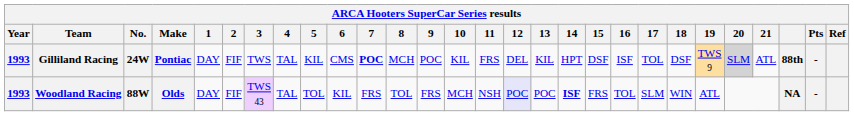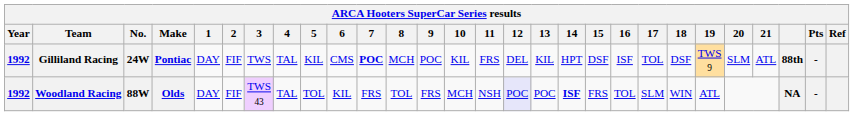 <table class="wikitable" style="text-align:center; font-size:75%">
 <tr>
 <th colspan=45><a href='#'>ARCA Hooters SuperCar Series</a> results</th>
 </tr>
 <tr>
 <th>Year</th>
 <th>Team</th>
 <th>No.</th>
 <th>Make</th>
 <th>1</th>
 <th>2</th>
 <th>3</th>
 <th>4</th>
 <th>5</th>
 <th>6</th>
 <th>7</th>
 <th>8</th>
 <th>9</th>
 <th>10</th>
 <th>11</th>
 <th>12</th>
 <th>13</th>
 <th>14</th>
 <th>15</th>
 <th>16</th>
 <th>17</th>
 <th>18</th>
 <th>19</th>
 <th>20</th>
 <th>21</th>
 <th></th>
 <th>Pts</th>
 <th>Ref</th>
 </tr>
 <tr>
-<th><a href='#'>1993</a></th>
+<th><a href='#'>1992</a></th>
 <th>Gilliland Racing</th>
 <th>24W</th>
 <th><a href='#'>Pontiac</a></th>
 <td><a href='#'>DAY</a></td>
 <td><a href='#'>FIF</a></td>
 <td><a href='#'>TWS</a></td>
 <td><a href='#'>TAL</a></td>
 <td><a href='#'>KIL</a></td>
 <td><a href='#'>CMS</a></td>
 <td><strong><a href='#'>POC</a></strong></td>
 <td><a href='#'>MCH</a></td>
 <td><a href='#'>POC</a></td>
 <td><a href='#'>KIL</a></td>
 <td><a href='#'>FRS</a></td>
 <td><a href='#'>DEL</a></td>
 <td><a href='#'>KIL</a></td>
 <td><a href='#'>HPT</a></td>
 <td><a href='#'>DSF</a></td>
 <td><a href='#'>ISF</a></td>
 <td><a href='#'>TOL</a></td>
 <td><a href='#'>DSF</a></td>
 <td style="background:#FFDF9F;"><a href='#'>TWS</a><br><small>9</small></td>
-<td style="background: lightgrey;"><a href='#'>SLM</a></td>
+<td><a href='#'>SLM</a></td>
 <td><a href='#'>ATL</a></td>
 <th>88th</th>
 <th>-</th>
 <th></th>
 </tr>
 <tr>
-<th><a href='#'>1993</a></th>
+<th><a href='#'>1992</a></th>
 <th><a href='#'>Woodland Racing</a></th>
 <th>88W</th>
 <th><a href='#'>Olds</a></th>
 <td><a href='#'>DAY</a></td>
 <td><a href='#'>FIF</a></td>
 <td style="background:#EFCFFF;"><a href='#'>TWS</a><br><small>43</small></td>
 <td><a href='#'>TAL</a></td>
 <td><a href='#'>TOL</a></td>
 <td><a href='#'>KIL</a></td>
 <td><a href='#'>FRS</a></td>
 <td><a href='#'>TOL</a></td>
 <td><a href='#'>FRS</a></td>
 <td><a href='#'>MCH</a></td>
 <td><a href='#'>NSH</a></td>
 <td style="background: lavender;"><a href='#'>POC</a></td>
 <td><a href='#'>POC</a></td>
 <td><strong><a href='#'>ISF</a></strong></td>
 <td><a href='#'>FRS</a></td>
 <td><a href='#'>TOL</a></td>
 <td><a href='#'>SLM</a></td>
 <td><a href='#'>WIN</a></td>
 <td><a href='#'>ATL</a></td>
 <td colspan=2></td>
 <th>NA</th>
 <th>-</th>
 <th></th>
 </tr>
 </table>
